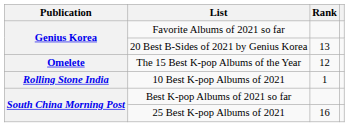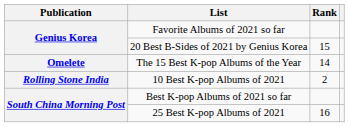 <table class="wikitable plainrowheaders sortable" style="text-align:center;">
 <tr>
 <th>Publication</th>
 <th>List</th>
 <th>Rank</th>
 <th class=unsortable></th>
 </tr>
 <tr>
 <th scope="row" rowspan="2"><a href='#'>Genius Korea</a></th>
 <td>Favorite Albums of 2021 so far</td>
 <td></td>
 <td></td>
 </tr>
 <tr>
 <td>20 Best B-Sides of 2021 by Genius Korea</td>
-<td>13</td>
+<td>15</td>
 <td></td>
 </tr>
 <tr>
 <th scope="row"><a href='#'>Omelete</a></th>
 <td>The 15 Best K-pop Albums of the Year</td>
-<td>12</td>
+<td>14</td>
 <td></td>
 </tr>
 <tr>
 <th scope="row"><em><a href='#'>Rolling Stone India</a></em></th>
 <td>10 Best K-pop Albums of 2021</td>
-<td>1</td>
+<td>2</td>
 <td></td>
 </tr>
 <tr>
 <th scope="row" rowspan="2"><em><a href='#'>South China Morning Post</a></em></th>
 <td>Best K-pop Albums of 2021 so far</td>
 <td></td>
 <td></td>
 </tr>
 <tr>
 <td>25 Best K-pop Albums of 2021</td>
 <td>16</td>
 <td></td>
 </tr>
 </table>
